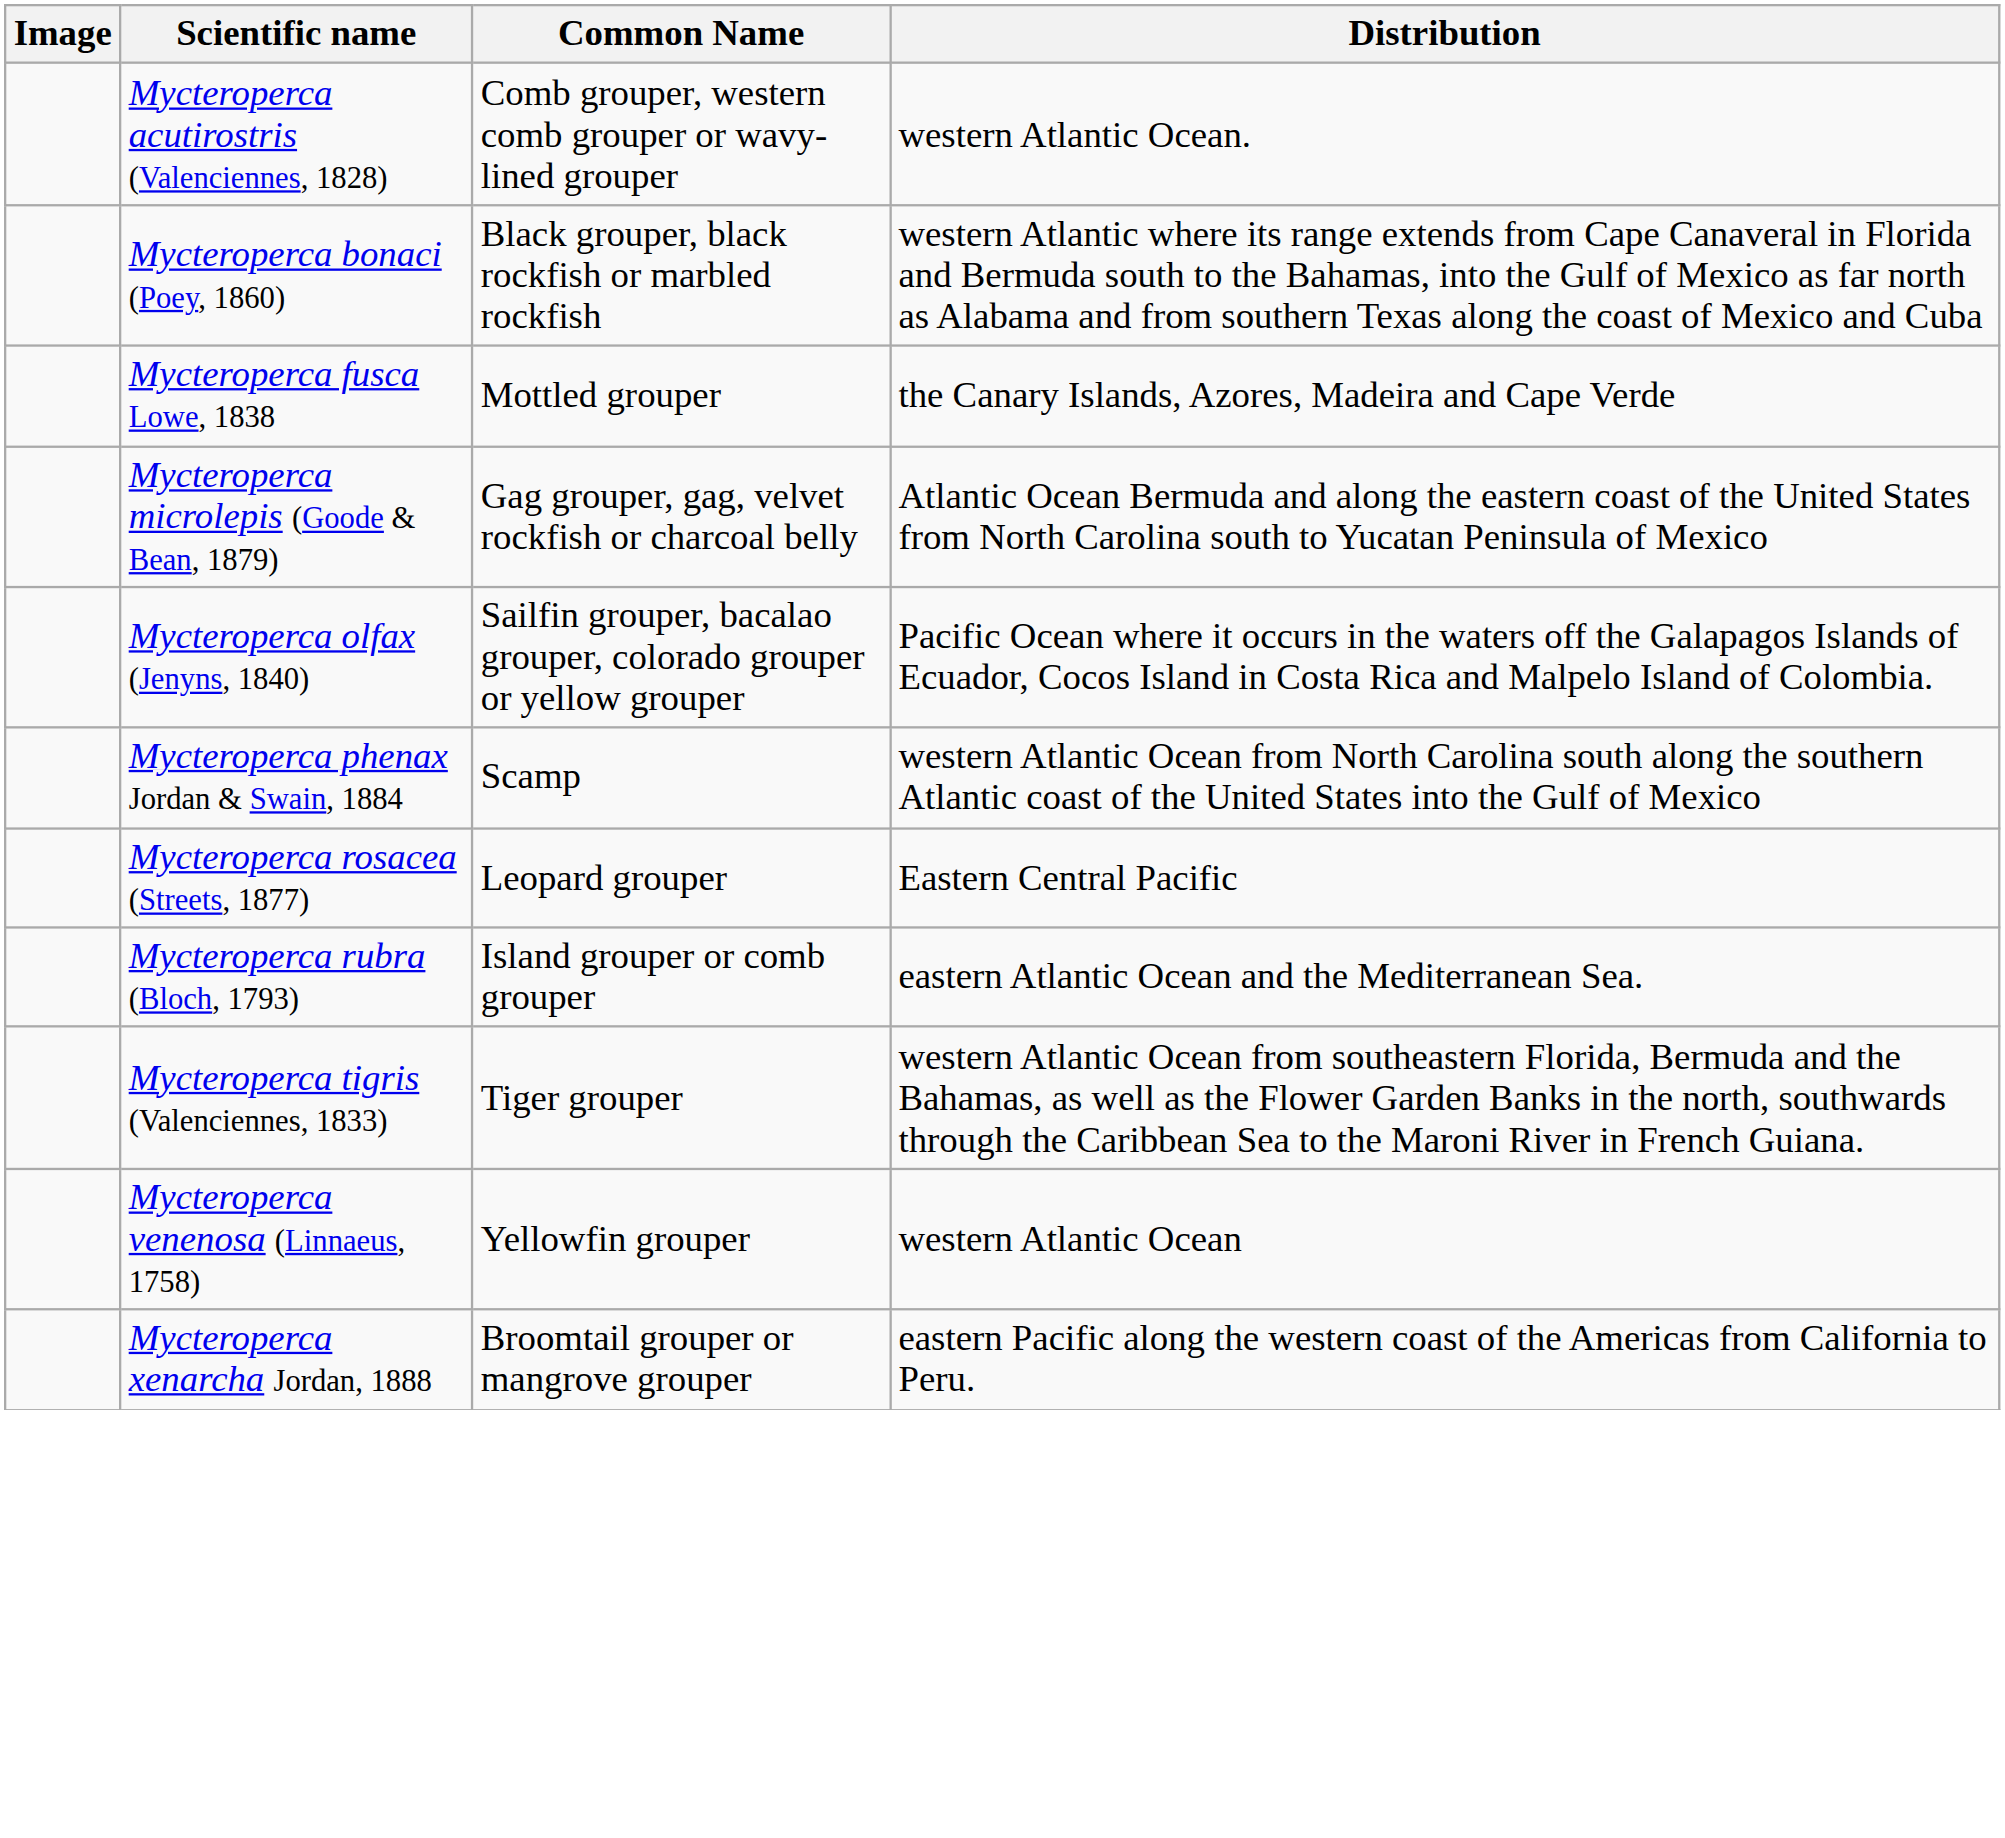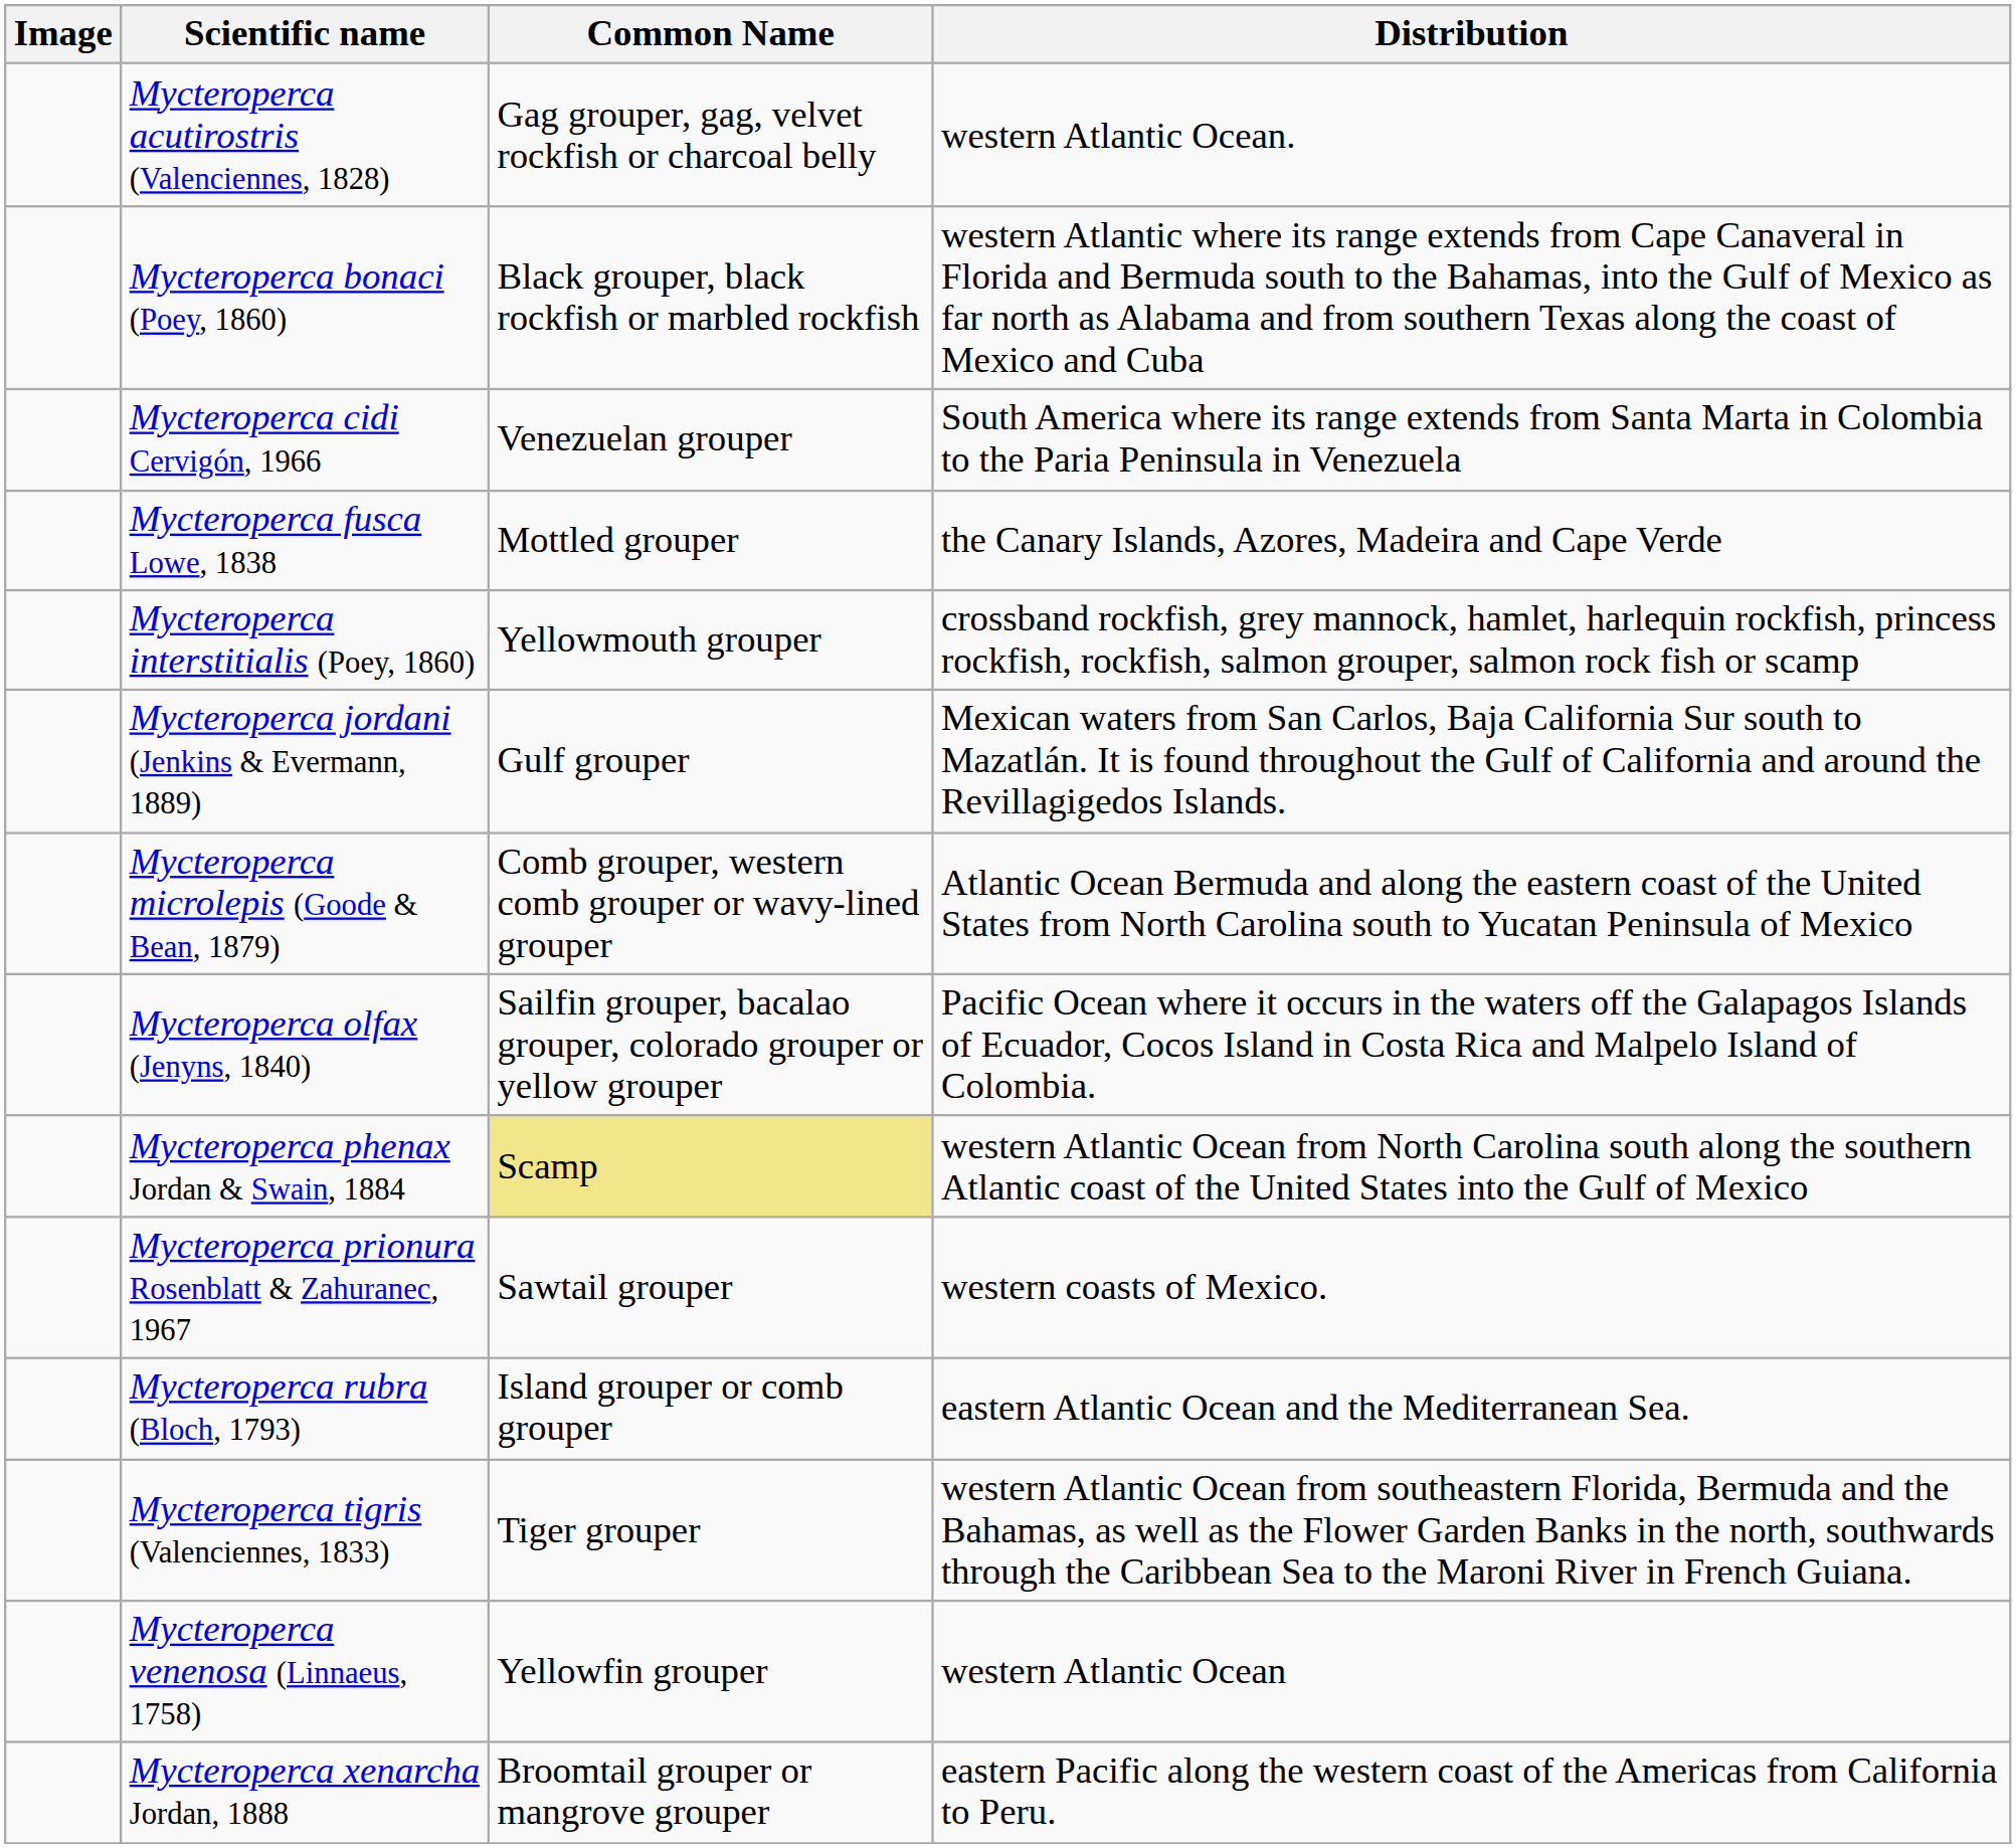 <table class="wikitable">
 <tr>
 <th>Image</th>
 <th>Scientific name</th>
 <th>Common Name</th>
 <th>Distribution</th>
 </tr>
 <tr>
 <td></td>
 <td><em><a href='#'>Mycteroperca acutirostris</a></em> <small>(<a href='#'>Valenciennes</a>, 1828)</small></td>
-<td>Comb grouper, western comb grouper or wavy-lined grouper</td>
+<td>Gag grouper, gag, velvet rockfish or charcoal belly</td>
 <td>western Atlantic Ocean.</td>
 </tr>
 <tr>
 <td></td>
 <td><em><a href='#'>Mycteroperca bonaci</a></em> <small>(<a href='#'>Poey</a>, 1860)</small></td>
 <td>Black grouper, black rockfish or marbled rockfish</td>
 <td>western Atlantic where its range extends from Cape Canaveral in Florida and Bermuda south to the Bahamas, into the Gulf of Mexico as far north as Alabama and from southern Texas along the coast of Mexico and Cuba</td>
 </tr>
 <tr>
 <td></td>
+<td><em><a href='#'>Mycteroperca cidi</a></em> <small><a href='#'>Cervigón</a>, 1966</small></td>
+<td>Venezuelan grouper</td>
+<td>South America where its range extends from Santa Marta in Colombia to the Paria Peninsula in Venezuela</td>
+</tr>
+<tr>
+<td></td>
 <td><em><a href='#'>Mycteroperca fusca</a></em> <small><a href='#'>Lowe</a>, 1838</small></td>
 <td>Mottled grouper</td>
 <td>the Canary Islands, Azores, Madeira and Cape Verde</td>
 </tr>
 <tr>
 <td></td>
+<td><em><a href='#'>Mycteroperca interstitialis</a></em> <small>(Poey, 1860)</small></td>
+<td>Yellowmouth grouper</td>
+<td>crossband rockfish, grey mannock, hamlet, harlequin rockfish, princess rockfish, rockfish, salmon grouper, salmon rock fish or scamp</td>
+</tr>
+<tr>
+<td></td>
+<td><em><a href='#'>Mycteroperca jordani</a></em> <small>(<a href='#'>Jenkins</a> & Evermann, 1889)</small></td>
+<td>Gulf grouper</td>
+<td>Mexican waters from San Carlos, Baja California Sur south to Mazatlán. It is found throughout the Gulf of California and around the Revillagigedos Islands.</td>
+</tr>
+<tr>
+<td></td>
 <td><em><a href='#'>Mycteroperca microlepis</a></em> <small>(<a href='#'>Goode</a> & <a href='#'>Bean</a>, 1879)</small></td>
-<td>Gag grouper, gag, velvet rockfish or charcoal belly</td>
+<td>Comb grouper, western comb grouper or wavy-lined grouper</td>
 <td>Atlantic Ocean Bermuda and along the eastern coast of the United States from North Carolina south to Yucatan Peninsula of Mexico</td>
 </tr>
 <tr>
 <td></td>
 <td><em><a href='#'>Mycteroperca olfax</a></em> <small>(<a href='#'>Jenyns</a>, 1840)</small></td>
 <td>Sailfin grouper, bacalao grouper, colorado grouper or yellow grouper</td>
 <td>Pacific Ocean where it occurs in the waters off the Galapagos Islands of Ecuador, Cocos Island in Costa Rica and Malpelo Island of Colombia.</td>
 </tr>
 <tr>
 <td></td>
 <td><em><a href='#'>Mycteroperca phenax</a></em> <small>Jordan & <a href='#'>Swain</a>, 1884</small></td>
-<td>Scamp</td>
+<td style="background: khaki;">Scamp</td>
 <td>western Atlantic Ocean from North Carolina south along the southern Atlantic coast of the United States into the Gulf of Mexico</td>
 </tr>
 <tr>
 <td></td>
-<td><em><a href='#'>Mycteroperca rosacea</a></em> <small>(<a href='#'>Streets</a>, 1877)</small></td>
-<td>Leopard grouper</td>
-<td>Eastern Central Pacific</td>
+<td><em><a href='#'>Mycteroperca prionura</a></em> <small><a href='#'>Rosenblatt</a> & <a href='#'>Zahuranec</a>, 1967</small></td>
+<td>Sawtail grouper</td>
+<td>western coasts of Mexico.</td>
 </tr>
 <tr>
 <td></td>
 <td><em><a href='#'>Mycteroperca rubra</a></em> <small>(<a href='#'>Bloch</a>, 1793)</small></td>
 <td>Island grouper or comb grouper</td>
 <td>eastern Atlantic Ocean and the Mediterranean Sea.</td>
 </tr>
 <tr>
 <td></td>
 <td><em><a href='#'>Mycteroperca tigris</a></em> <small>(Valenciennes, 1833)</small></td>
 <td>Tiger grouper</td>
 <td>western Atlantic Ocean from southeastern Florida, Bermuda and the Bahamas, as well as the Flower Garden Banks in the north, southwards through the Caribbean Sea to the Maroni River in French Guiana.</td>
 </tr>
 <tr>
 <td></td>
 <td><em><a href='#'>Mycteroperca venenosa</a></em> <small>(<a href='#'>Linnaeus</a>, 1758)</small></td>
 <td>Yellowfin grouper</td>
 <td>western Atlantic Ocean</td>
 </tr>
 <tr>
 <td></td>
 <td><em><a href='#'>Mycteroperca xenarcha</a></em> <small>Jordan, 1888</small></td>
 <td>Broomtail grouper or mangrove grouper</td>
 <td>eastern Pacific along the western coast of the Americas from California to Peru.</td>
 </tr>
 <tr>
 </tr>
 </table>
